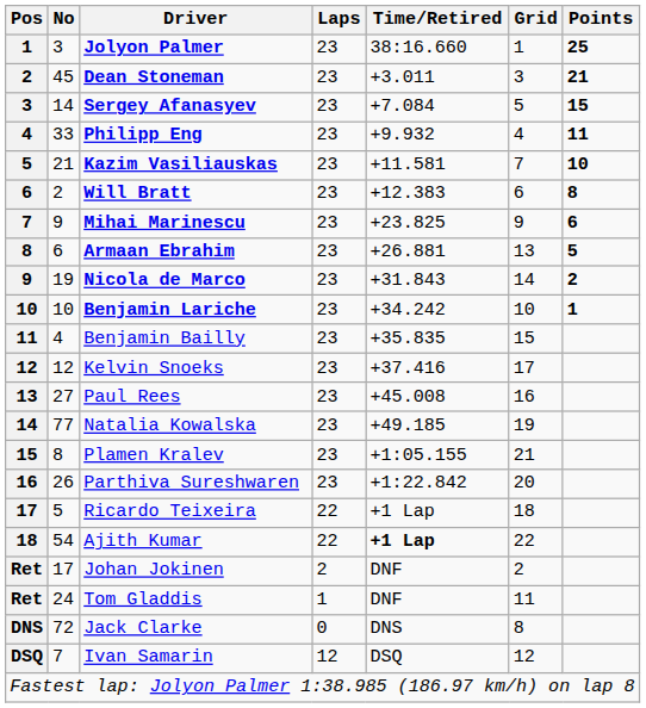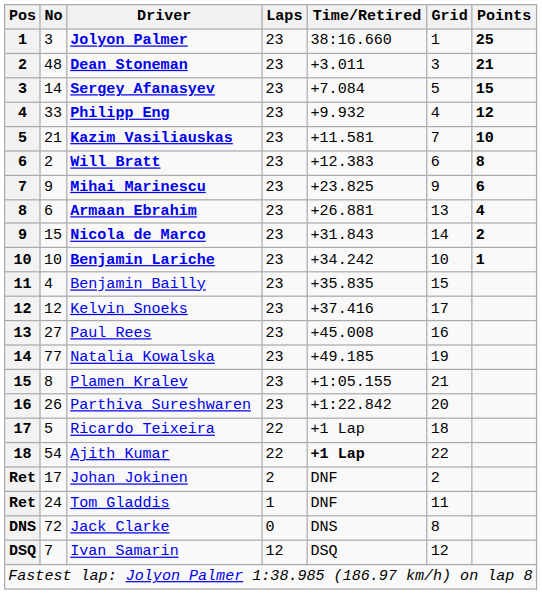 <table class="wikitable" style="font-size:95%">
 <tr>
 <th>Pos</th>
 <th>No</th>
 <th>Driver</th>
 <th>Laps</th>
 <th>Time/Retired</th>
 <th>Grid</th>
 <th>Points</th>
 </tr>
 <tr>
 <th>1</th>
 <td>3</td>
 <td> <strong><a href='#'>Jolyon Palmer</a></strong></td>
 <td>23</td>
 <td>38:16.660</td>
 <td>1</td>
 <td><strong>25</strong></td>
 </tr>
 <tr>
 <th>2</th>
-<td>45</td>
+<td>48</td>
 <td> <strong><a href='#'>Dean Stoneman</a></strong></td>
 <td>23</td>
 <td>+3.011</td>
 <td>3</td>
 <td><strong>21</strong></td>
 </tr>
 <tr>
 <th>3</th>
 <td>14</td>
 <td> <strong><a href='#'>Sergey Afanasyev</a></strong></td>
 <td>23</td>
 <td>+7.084</td>
 <td>5</td>
 <td><strong>15</strong></td>
 </tr>
 <tr>
 <th>4</th>
 <td>33</td>
 <td> <strong><a href='#'>Philipp Eng</a></strong></td>
 <td>23</td>
 <td>+9.932</td>
 <td>4</td>
-<td><strong>11</strong></td>
+<td><strong>12</strong></td>
 </tr>
 <tr>
 <th>5</th>
 <td>21</td>
 <td> <strong><a href='#'>Kazim Vasiliauskas</a></strong></td>
 <td>23</td>
 <td>+11.581</td>
 <td>7</td>
 <td><strong>10</strong></td>
 </tr>
 <tr>
 <th>6</th>
 <td>2</td>
 <td> <strong><a href='#'>Will Bratt</a></strong></td>
 <td>23</td>
 <td>+12.383</td>
 <td>6</td>
 <td><strong>8</strong></td>
 </tr>
 <tr>
 <th>7</th>
 <td>9</td>
 <td> <strong><a href='#'>Mihai Marinescu</a></strong></td>
 <td>23</td>
 <td>+23.825</td>
 <td>9</td>
 <td><strong>6</strong></td>
 </tr>
 <tr>
 <th>8</th>
 <td>6</td>
 <td> <strong><a href='#'>Armaan Ebrahim</a></strong></td>
 <td>23</td>
 <td>+26.881</td>
 <td>13</td>
-<td><strong>5</strong></td>
+<td><strong>4</strong></td>
 </tr>
 <tr>
 <th>9</th>
-<td>19</td>
+<td>15</td>
 <td> <strong><a href='#'>Nicola de Marco</a></strong></td>
 <td>23</td>
 <td>+31.843</td>
 <td>14</td>
 <td><strong>2</strong></td>
 </tr>
 <tr>
 <th>10</th>
 <td>10</td>
 <td> <strong><a href='#'>Benjamin Lariche</a></strong></td>
 <td>23</td>
 <td>+34.242</td>
 <td>10</td>
 <td><strong>1</strong></td>
 </tr>
 <tr>
 <th>11</th>
 <td>4</td>
 <td> <a href='#'>Benjamin Bailly</a></td>
 <td>23</td>
 <td>+35.835</td>
 <td>15</td>
 <td></td>
 </tr>
 <tr>
 <th>12</th>
 <td>12</td>
 <td> <a href='#'>Kelvin Snoeks</a></td>
 <td>23</td>
 <td>+37.416</td>
 <td>17</td>
 <td></td>
 </tr>
 <tr>
 <th>13</th>
 <td>27</td>
 <td> <a href='#'>Paul Rees</a></td>
 <td>23</td>
 <td>+45.008</td>
 <td>16</td>
 <td></td>
 </tr>
 <tr>
 <th>14</th>
 <td>77</td>
 <td> <a href='#'>Natalia Kowalska</a></td>
 <td>23</td>
 <td>+49.185</td>
 <td>19</td>
 <td></td>
 </tr>
 <tr>
 <th>15</th>
 <td>8</td>
 <td> <a href='#'>Plamen Kralev</a></td>
 <td>23</td>
 <td>+1:05.155</td>
 <td>21</td>
 <td></td>
 </tr>
 <tr>
 <th>16</th>
 <td>26</td>
 <td> <a href='#'>Parthiva Sureshwaren</a></td>
 <td>23</td>
 <td>+1:22.842</td>
 <td>20</td>
 <td></td>
 </tr>
 <tr>
 <th>17</th>
 <td>5</td>
 <td> <a href='#'>Ricardo Teixeira</a></td>
 <td>22</td>
 <td>+1 Lap</td>
 <td>18</td>
 <td></td>
 </tr>
 <tr>
 <th>18</th>
 <td>54</td>
 <td> <a href='#'>Ajith Kumar</a></td>
 <td>22</td>
 <td><strong>+1 Lap</strong></td>
 <td>22</td>
 <td></td>
 </tr>
 <tr>
 <th>Ret</th>
 <td>17</td>
 <td> <a href='#'>Johan Jokinen</a></td>
 <td>2</td>
 <td>DNF</td>
 <td>2</td>
 <td></td>
 </tr>
 <tr>
 <th>Ret</th>
 <td>24</td>
 <td> <a href='#'>Tom Gladdis</a></td>
 <td>1</td>
 <td>DNF</td>
 <td>11</td>
 <td></td>
 </tr>
 <tr>
 <th>DNS</th>
 <td>72</td>
 <td> <a href='#'>Jack Clarke</a></td>
 <td>0</td>
 <td>DNS</td>
 <td>8</td>
 <td></td>
 </tr>
 <tr>
 <th>DSQ</th>
 <td>7</td>
 <td> <a href='#'>Ivan Samarin</a></td>
 <td>12</td>
 <td>DSQ</td>
 <td>12</td>
 <td></td>
 </tr>
 <tr>
 <td colspan=8><em>Fastest lap: <a href='#'>Jolyon Palmer</a> 1:38.985 (186.97 km/h) on lap 8</em></td>
 </tr>
 </table>
